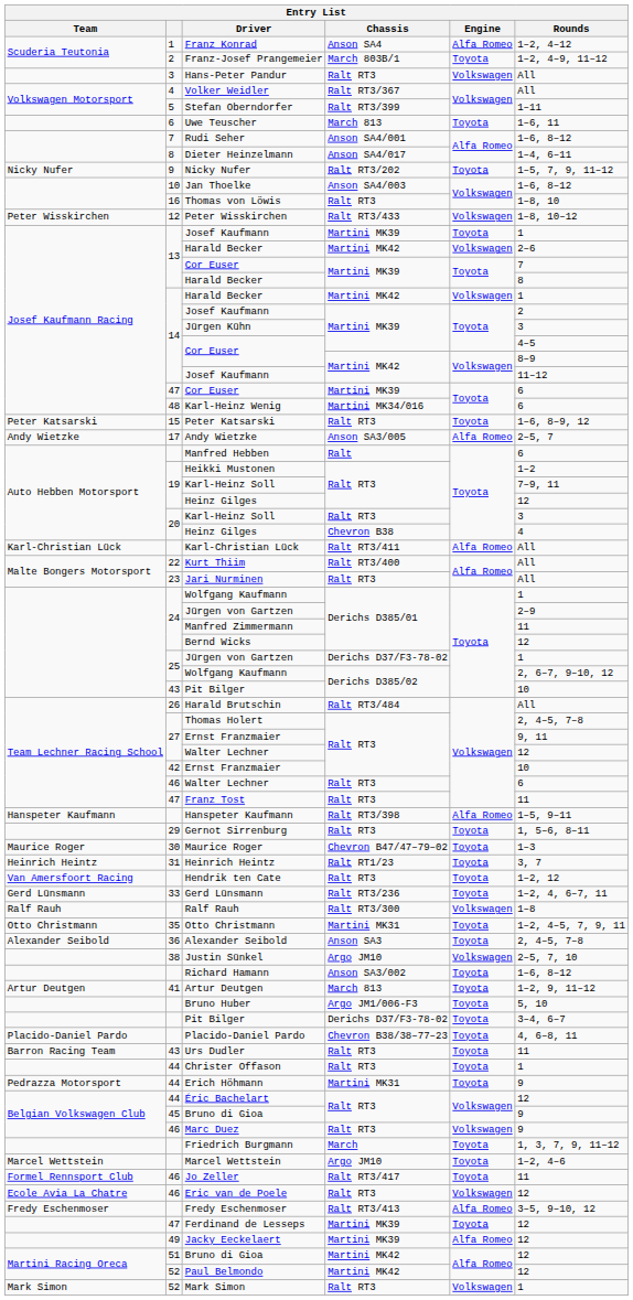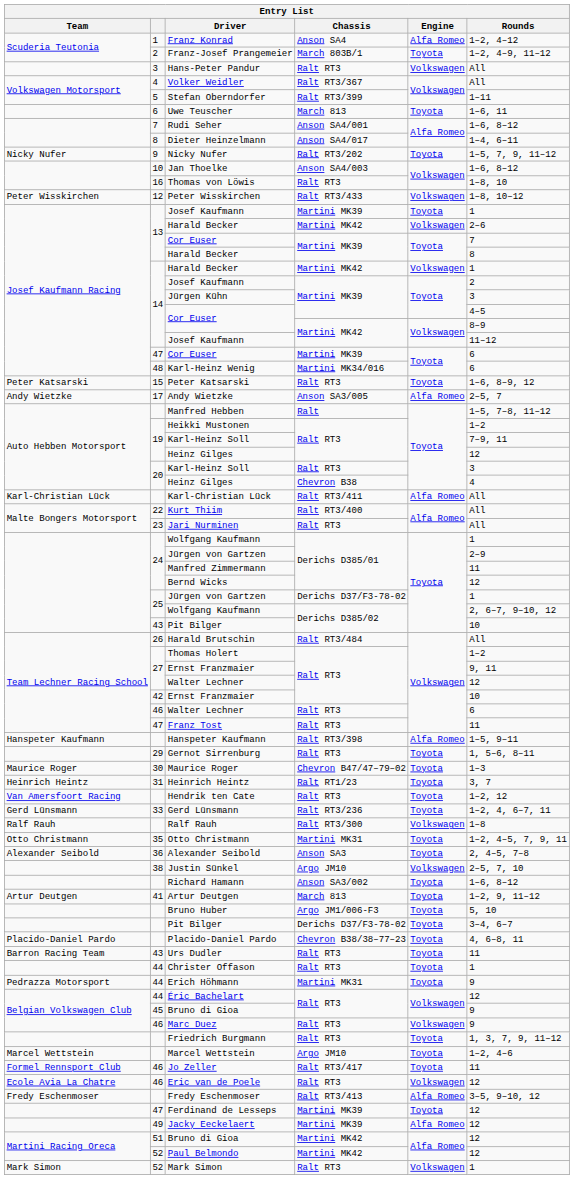 <table class="wikitable" style="font-size: 85%;">
 <tr>
 <th colspan=7>Entry List</th>
 </tr>
 <tr>
 <th>Team</th>
 <th></th>
 <th>Driver</th>
 <th>Chassis</th>
 <th>Engine</th>
 <th>Rounds</th>
 </tr>
 <tr>
 <td rowspan=2> <a href='#'>Scuderia Teutonia</a></td>
 <td>1</td>
 <td> <a href='#'>Franz Konrad</a></td>
 <td><a href='#'>Anson</a> SA4</td>
 <td><a href='#'>Alfa Romeo</a></td>
 <td>1–2, 4–12</td>
 </tr>
 <tr>
 <td>2</td>
 <td> Franz-Josef Prangemeier</td>
 <td><a href='#'>March</a> 803B/1</td>
 <td><a href='#'>Toyota</a></td>
 <td>1–2, 4–9, 11–12</td>
 </tr>
 <tr>
 <td> </td>
 <td>3</td>
 <td> Hans-Peter Pandur</td>
 <td><a href='#'>Ralt</a> RT3</td>
 <td><a href='#'>Volkswagen</a></td>
 <td>All</td>
 </tr>
 <tr>
 <td rowspan=2> <a href='#'>Volkswagen Motorsport</a></td>
 <td>4</td>
 <td> <a href='#'>Volker Weidler</a></td>
 <td><a href='#'>Ralt</a> RT3/367</td>
 <td rowspan=2><a href='#'>Volkswagen</a></td>
 <td>All</td>
 </tr>
 <tr>
 <td>5</td>
 <td> Stefan Oberndorfer</td>
 <td><a href='#'>Ralt</a> RT3/399</td>
 <td>1–11</td>
 </tr>
 <tr>
 <td> </td>
 <td>6</td>
 <td> Uwe Teuscher</td>
 <td><a href='#'>March</a> 813</td>
 <td><a href='#'>Toyota</a></td>
 <td>1–6, 11</td>
 </tr>
 <tr>
 <td rowspan=2> </td>
 <td>7</td>
 <td> Rudi Seher</td>
 <td><a href='#'>Anson</a> SA4/001</td>
 <td rowspan=2><a href='#'>Alfa Romeo</a></td>
 <td>1–6, 8–12</td>
 </tr>
 <tr>
 <td>8</td>
 <td> Dieter Heinzelmann</td>
 <td><a href='#'>Anson</a> SA4/017</td>
 <td>1–4, 6–11</td>
 </tr>
 <tr>
 <td> Nicky Nufer</td>
 <td>9</td>
 <td> Nicky Nufer</td>
 <td><a href='#'>Ralt</a> RT3/202</td>
 <td><a href='#'>Toyota</a></td>
 <td>1–5, 7, 9, 11–12</td>
 </tr>
 <tr>
 <td rowspan=2> </td>
 <td>10</td>
 <td> Jan Thoelke</td>
 <td><a href='#'>Anson</a> SA4/003</td>
 <td rowspan=2><a href='#'>Volkswagen</a></td>
 <td>1–6, 8–12</td>
 </tr>
 <tr>
 <td>16</td>
 <td> Thomas von Löwis</td>
 <td><a href='#'>Ralt</a> RT3</td>
 <td>1–8, 10</td>
 </tr>
 <tr>
 <td> Peter Wisskirchen</td>
 <td>12</td>
 <td> Peter Wisskirchen</td>
 <td><a href='#'>Ralt</a> RT3/433</td>
 <td><a href='#'>Volkswagen</a></td>
 <td>1–8, 10–12</td>
 </tr>
 <tr>
 <td rowspan=12> <a href='#'>Josef Kaufmann Racing</a></td>
 <td rowspan=4>13</td>
 <td> Josef Kaufmann</td>
 <td><a href='#'>Martini</a> MK39</td>
 <td><a href='#'>Toyota</a></td>
 <td>1</td>
 </tr>
 <tr>
 <td> Harald Becker</td>
 <td><a href='#'>Martini</a> MK42</td>
 <td><a href='#'>Volkswagen</a></td>
 <td>2–6</td>
 </tr>
 <tr>
 <td> <a href='#'>Cor Euser</a></td>
 <td rowspan=2><a href='#'>Martini</a> MK39</td>
 <td rowspan=2><a href='#'>Toyota</a></td>
 <td>7</td>
 </tr>
 <tr>
 <td> Harald Becker</td>
 <td>8</td>
 </tr>
 <tr>
 <td rowspan=6>14</td>
 <td> Harald Becker</td>
 <td><a href='#'>Martini</a> MK42</td>
 <td><a href='#'>Volkswagen</a></td>
 <td>1</td>
 </tr>
 <tr>
 <td> Josef Kaufmann</td>
 <td rowspan=3><a href='#'>Martini</a> MK39</td>
 <td rowspan=3><a href='#'>Toyota</a></td>
 <td>2</td>
 </tr>
 <tr>
 <td> Jürgen Kühn</td>
 <td>3</td>
 </tr>
 <tr>
 <td rowspan=2> <a href='#'>Cor Euser</a></td>
 <td>4–5</td>
 </tr>
 <tr>
 <td rowspan=2><a href='#'>Martini</a> MK42</td>
 <td rowspan=2><a href='#'>Volkswagen</a></td>
 <td>8–9</td>
 </tr>
 <tr>
 <td> Josef Kaufmann</td>
 <td>11–12</td>
 </tr>
 <tr>
 <td>47</td>
 <td> <a href='#'>Cor Euser</a></td>
 <td><a href='#'>Martini</a> MK39</td>
 <td rowspan=2><a href='#'>Toyota</a></td>
 <td>6</td>
 </tr>
 <tr>
 <td>48</td>
 <td> Karl-Heinz Wenig</td>
 <td><a href='#'>Martini</a> MK34/016</td>
 <td>6</td>
 </tr>
 <tr>
 <td> Peter Katsarski</td>
 <td>15</td>
 <td> Peter Katsarski</td>
 <td><a href='#'>Ralt</a> RT3</td>
 <td><a href='#'>Toyota</a></td>
 <td>1–6, 8–9, 12</td>
 </tr>
 <tr>
 <td> Andy Wietzke</td>
 <td>17</td>
 <td> Andy Wietzke</td>
 <td><a href='#'>Anson</a> SA3/005</td>
 <td><a href='#'>Alfa Romeo</a></td>
 <td>2–5, 7</td>
 </tr>
 <tr>
 <td rowspan=6> Auto Hebben Motorsport</td>
 <td></td>
 <td> Manfred Hebben</td>
 <td><a href='#'>Ralt</a> </td>
 <td rowspan=6><a href='#'>Toyota</a></td>
-<td>6</td>
+<td>1–5, 7–8, 11–12</td>
 </tr>
 <tr>
 <td rowspan=3>19</td>
 <td> Heikki Mustonen</td>
 <td rowspan=3><a href='#'>Ralt</a> RT3</td>
 <td>1–2</td>
 </tr>
 <tr>
 <td> Karl-Heinz Soll</td>
 <td>7–9, 11</td>
 </tr>
 <tr>
 <td> Heinz Gilges</td>
 <td>12</td>
 </tr>
 <tr>
 <td rowspan=2>20</td>
 <td> Karl-Heinz Soll</td>
 <td><a href='#'>Ralt</a> RT3</td>
 <td>3</td>
 </tr>
 <tr>
 <td> Heinz Gilges</td>
 <td><a href='#'>Chevron</a> B38</td>
 <td>4</td>
 </tr>
 <tr>
 <td> Karl-Christian Lück</td>
 <td></td>
 <td> Karl-Christian Lück</td>
 <td><a href='#'>Ralt</a> RT3/411</td>
 <td><a href='#'>Alfa Romeo</a></td>
 <td>All</td>
 </tr>
 <tr>
 <td rowspan=2> Malte Bongers Motorsport</td>
 <td>22</td>
 <td> <a href='#'>Kurt Thiim</a></td>
 <td><a href='#'>Ralt</a> RT3/400</td>
 <td rowspan=2><a href='#'>Alfa Romeo</a></td>
 <td>All</td>
 </tr>
 <tr>
 <td>23</td>
 <td> <a href='#'>Jari Nurminen</a></td>
 <td><a href='#'>Ralt</a> RT3</td>
 <td>All</td>
 </tr>
 <tr>
 <td rowspan=7> </td>
 <td rowspan=4>24</td>
 <td> Wolfgang Kaufmann</td>
 <td rowspan=4>Derichs D385/01</td>
 <td rowspan=7><a href='#'>Toyota</a></td>
 <td>1</td>
 </tr>
 <tr>
 <td> Jürgen von Gartzen</td>
 <td>2–9</td>
 </tr>
 <tr>
 <td> Manfred Zimmermann</td>
 <td>11</td>
 </tr>
 <tr>
 <td> Bernd Wicks</td>
 <td>12</td>
 </tr>
 <tr>
 <td rowspan=2>25</td>
 <td> Jürgen von Gartzen</td>
 <td>Derichs D37/F3-78-02</td>
 <td>1</td>
 </tr>
 <tr>
 <td> Wolfgang Kaufmann</td>
 <td rowspan=2>Derichs D385/02</td>
 <td>2, 6–7, 9–10, 12</td>
 </tr>
 <tr>
 <td>43</td>
 <td> Pit Bilger</td>
 <td>10</td>
 </tr>
 <tr>
 <td rowspan=7> <a href='#'>Team Lechner Racing School</a></td>
 <td>26</td>
 <td> Harald Brutschin</td>
 <td><a href='#'>Ralt</a> RT3/484</td>
 <td rowspan=7><a href='#'>Volkswagen</a></td>
 <td>All</td>
 </tr>
 <tr>
 <td rowspan=3>27</td>
 <td> Thomas Holert</td>
 <td rowspan=4><a href='#'>Ralt</a> RT3</td>
-<td>2, 4–5, 7–8</td>
+<td>1–2</td>
 </tr>
 <tr>
 <td> Ernst Franzmaier</td>
 <td>9, 11</td>
 </tr>
 <tr>
 <td> Walter Lechner</td>
 <td>12</td>
 </tr>
 <tr>
 <td>42</td>
 <td> Ernst Franzmaier</td>
 <td>10</td>
 </tr>
 <tr>
 <td>46</td>
 <td> Walter Lechner</td>
 <td><a href='#'>Ralt</a> RT3</td>
 <td>6</td>
 </tr>
 <tr>
 <td>47</td>
 <td> <a href='#'>Franz Tost</a></td>
 <td><a href='#'>Ralt</a> RT3</td>
 <td>11</td>
 </tr>
 <tr>
 <td> Hanspeter Kaufmann</td>
 <td></td>
 <td> Hanspeter Kaufmann</td>
 <td><a href='#'>Ralt</a> RT3/398</td>
 <td><a href='#'>Alfa Romeo</a></td>
 <td>1–5, 9–11</td>
 </tr>
 <tr>
 <td> </td>
 <td>29</td>
 <td> Gernot Sirrenburg</td>
 <td><a href='#'>Ralt</a> RT3</td>
 <td><a href='#'>Toyota</a></td>
 <td>1, 5–6, 8–11</td>
 </tr>
 <tr>
 <td> Maurice Roger</td>
 <td>30</td>
 <td> Maurice Roger</td>
 <td><a href='#'>Chevron</a> B47/47–79–02</td>
 <td><a href='#'>Toyota</a></td>
 <td>1–3</td>
 </tr>
 <tr>
 <td> Heinrich Heintz</td>
 <td>31</td>
 <td> Heinrich Heintz</td>
 <td><a href='#'>Ralt</a> RT1/23</td>
 <td><a href='#'>Toyota</a></td>
 <td>3, 7</td>
 </tr>
 <tr>
 <td> <a href='#'>Van Amersfoort Racing</a></td>
 <td></td>
 <td> Hendrik ten Cate</td>
 <td><a href='#'>Ralt</a> RT3</td>
 <td><a href='#'>Toyota</a></td>
 <td>1–2, 12</td>
 </tr>
 <tr>
 <td> Gerd Lünsmann</td>
 <td>33</td>
 <td> Gerd Lünsmann</td>
 <td><a href='#'>Ralt</a> RT3/236</td>
 <td><a href='#'>Toyota</a></td>
 <td>1–2, 4, 6–7, 11</td>
 </tr>
 <tr>
 <td> Ralf Rauh</td>
 <td></td>
 <td> Ralf Rauh</td>
 <td><a href='#'>Ralt</a> RT3/300</td>
 <td><a href='#'>Volkswagen</a></td>
 <td>1–8</td>
 </tr>
 <tr>
 <td> Otto Christmann</td>
 <td>35</td>
 <td> Otto Christmann</td>
 <td><a href='#'>Martini</a> MK31</td>
 <td><a href='#'>Toyota</a></td>
 <td>1–2, 4–5, 7, 9, 11</td>
 </tr>
 <tr>
 <td> Alexander Seibold</td>
 <td>36</td>
 <td> Alexander Seibold</td>
 <td><a href='#'>Anson</a> SA3</td>
 <td><a href='#'>Toyota</a></td>
 <td>2, 4–5, 7–8</td>
 </tr>
 <tr>
 <td> </td>
 <td>38</td>
 <td> Justin Sünkel</td>
 <td><a href='#'>Argo</a> JM10</td>
 <td><a href='#'>Volkswagen</a></td>
 <td>2–5, 7, 10</td>
 </tr>
 <tr>
 <td> </td>
 <td></td>
 <td> Richard Hamann</td>
 <td><a href='#'>Anson</a> SA3/002</td>
 <td><a href='#'>Toyota</a></td>
 <td>1–6, 8–12</td>
 </tr>
 <tr>
 <td> Artur Deutgen</td>
 <td>41</td>
 <td> Artur Deutgen</td>
 <td><a href='#'>March</a> 813</td>
 <td><a href='#'>Toyota</a></td>
 <td>1–2, 9, 11–12</td>
 </tr>
 <tr>
 <td> </td>
 <td></td>
 <td> Bruno Huber</td>
 <td><a href='#'>Argo</a> JM1/006-F3</td>
 <td><a href='#'>Toyota</a></td>
 <td>5, 10</td>
 </tr>
 <tr>
 <td> </td>
 <td></td>
 <td> Pit Bilger</td>
 <td>Derichs D37/F3-78-02</td>
 <td><a href='#'>Toyota</a></td>
 <td>3–4, 6–7</td>
 </tr>
 <tr>
 <td> Placido-Daniel Pardo</td>
 <td></td>
 <td> Placido-Daniel Pardo</td>
 <td><a href='#'>Chevron</a> B38/38–77–23</td>
 <td><a href='#'>Toyota</a></td>
 <td>4, 6–8, 11</td>
 </tr>
 <tr>
 <td> Barron Racing Team</td>
 <td>43</td>
 <td> Urs Dudler</td>
 <td><a href='#'>Ralt</a> RT3</td>
 <td><a href='#'>Toyota</a></td>
 <td>11</td>
 </tr>
 <tr>
 <td> </td>
 <td>44</td>
 <td> Christer Offason</td>
 <td><a href='#'>Ralt</a> RT3</td>
 <td><a href='#'>Toyota</a></td>
 <td>1</td>
 </tr>
 <tr>
 <td> Pedrazza Motorsport</td>
 <td>44</td>
 <td> Erich Höhmann</td>
 <td><a href='#'>Martini</a> MK31</td>
 <td><a href='#'>Toyota</a></td>
 <td>9</td>
 </tr>
 <tr>
 <td rowspan=3> <a href='#'>Belgian Volkswagen Club</a></td>
 <td>44</td>
 <td> <a href='#'>Éric Bachelart</a></td>
 <td rowspan=2><a href='#'>Ralt</a> RT3</td>
 <td rowspan=2><a href='#'>Volkswagen</a></td>
 <td>12</td>
 </tr>
 <tr>
 <td>45</td>
 <td> Bruno di Gioa</td>
 <td>9</td>
 </tr>
 <tr>
 <td>46</td>
 <td> <a href='#'>Marc Duez</a></td>
 <td><a href='#'>Ralt</a> RT3</td>
 <td><a href='#'>Volkswagen</a></td>
 <td>9</td>
 </tr>
 <tr>
 <td> </td>
 <td></td>
 <td> Friedrich Burgmann</td>
-<td><a href='#'>March</a></td>
+<td><a href='#'>Ralt</a> RT3</td>
 <td><a href='#'>Toyota</a></td>
 <td>1, 3, 7, 9, 11–12</td>
 </tr>
 <tr>
 <td> Marcel Wettstein</td>
 <td></td>
 <td> Marcel Wettstein</td>
 <td><a href='#'>Argo</a> JM10</td>
 <td><a href='#'>Toyota</a></td>
 <td>1–2, 4–6</td>
 </tr>
 <tr>
 <td> <a href='#'>Formel Rennsport Club</a></td>
 <td>46</td>
 <td> <a href='#'>Jo Zeller</a></td>
 <td><a href='#'>Ralt</a> RT3/417</td>
 <td><a href='#'>Toyota</a></td>
 <td>11</td>
 </tr>
 <tr>
 <td> <a href='#'>Ecole Avia La Chatre</a></td>
 <td>46</td>
 <td> <a href='#'>Eric van de Poele</a></td>
 <td><a href='#'>Ralt</a> RT3</td>
 <td><a href='#'>Volkswagen</a></td>
 <td>12</td>
 </tr>
 <tr>
 <td> Fredy Eschenmoser</td>
 <td></td>
 <td> Fredy Eschenmoser</td>
 <td><a href='#'>Ralt</a> RT3/413</td>
 <td><a href='#'>Alfa Romeo</a></td>
 <td>3–5, 9–10, 12</td>
 </tr>
 <tr>
 <td> </td>
 <td>47</td>
 <td> Ferdinand de Lesseps</td>
 <td><a href='#'>Martini</a> MK39</td>
 <td><a href='#'>Toyota</a></td>
 <td>12</td>
 </tr>
 <tr>
 <td> </td>
 <td>49</td>
 <td> <a href='#'>Jacky Eeckelaert</a></td>
 <td><a href='#'>Martini</a> MK39</td>
 <td><a href='#'>Alfa Romeo</a></td>
 <td>12</td>
 </tr>
 <tr>
 <td rowspan=2> <a href='#'>Martini Racing Oreca</a></td>
 <td>51</td>
 <td> Bruno di Gioa</td>
 <td><a href='#'>Martini</a> MK42</td>
 <td rowspan=2><a href='#'>Alfa Romeo</a></td>
 <td>12</td>
 </tr>
 <tr>
 <td>52</td>
 <td> <a href='#'>Paul Belmondo</a></td>
 <td><a href='#'>Martini</a> MK42</td>
 <td>12</td>
 </tr>
 <tr>
 <td> Mark Simon</td>
 <td>52</td>
 <td> Mark Simon</td>
 <td><a href='#'>Ralt</a> RT3</td>
 <td><a href='#'>Volkswagen</a></td>
 <td>1</td>
 </tr>
 </table>
